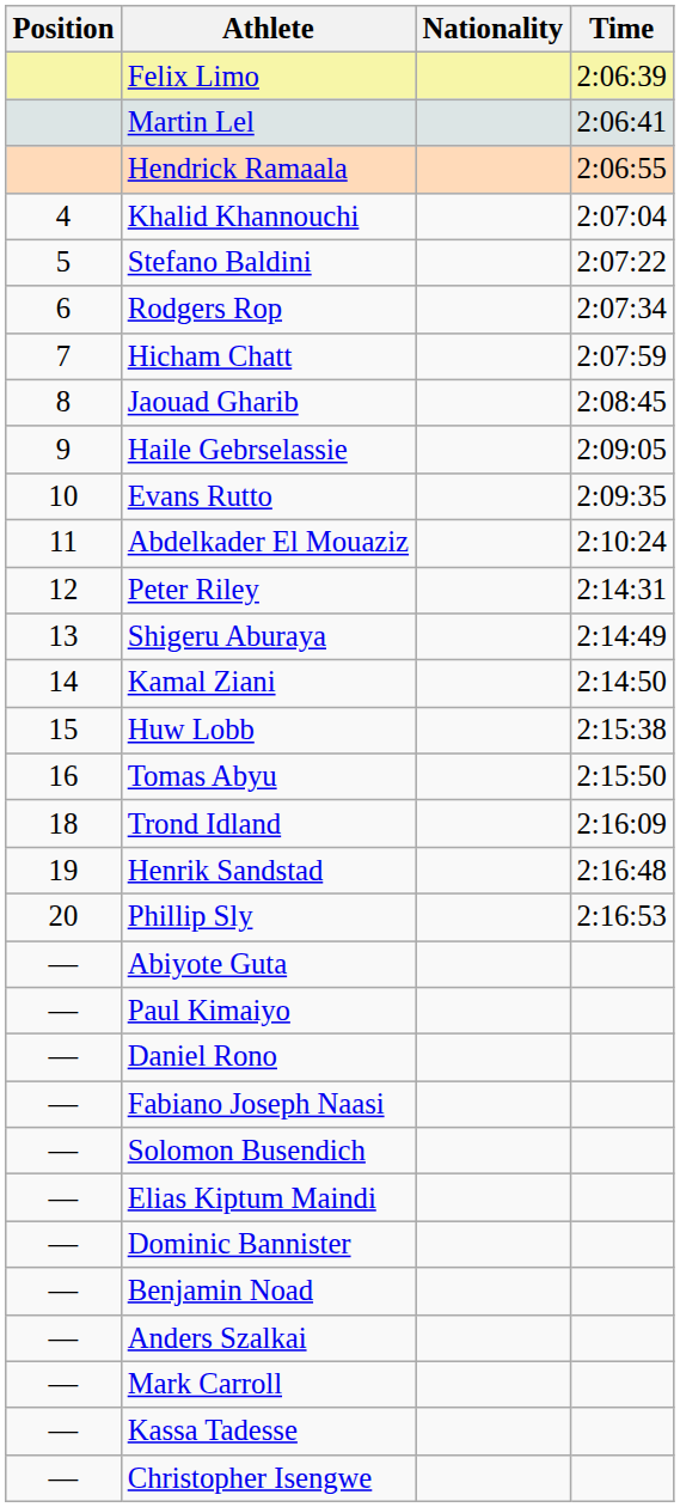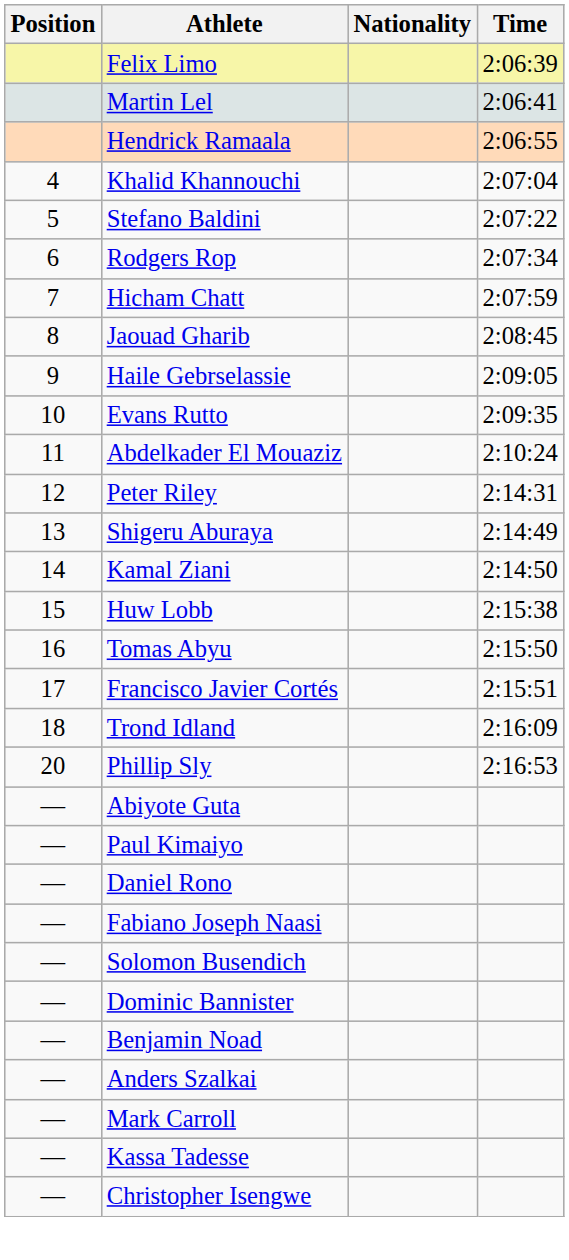 <table class="wikitable sortable">
 <tr>
 <th>Position</th>
 <th>Athlete</th>
 <th>Nationality</th>
 <th>Time</th>
 </tr>
 <tr bgcolor=#F7F6A8>
 <td align=center></td>
 <td><a href='#'>Felix Limo</a></td>
 <td></td>
 <td>2:06:39</td>
 </tr>
 <tr bgcolor=#DCE5E5>
 <td align=center></td>
 <td><a href='#'>Martin Lel</a></td>
 <td></td>
 <td>2:06:41</td>
 </tr>
 <tr bgcolor=#FFDAB9>
 <td align=center></td>
 <td><a href='#'>Hendrick Ramaala</a></td>
 <td></td>
 <td>2:06:55</td>
 </tr>
 <tr>
 <td align=center>4</td>
 <td><a href='#'>Khalid Khannouchi</a></td>
 <td></td>
 <td>2:07:04</td>
 </tr>
 <tr>
 <td align=center>5</td>
 <td><a href='#'>Stefano Baldini</a></td>
 <td></td>
 <td>2:07:22</td>
 </tr>
 <tr>
 <td align=center>6</td>
 <td><a href='#'>Rodgers Rop</a></td>
 <td></td>
 <td>2:07:34</td>
 </tr>
 <tr>
 <td align=center>7</td>
 <td><a href='#'>Hicham Chatt</a></td>
 <td></td>
 <td>2:07:59</td>
 </tr>
 <tr>
 <td align=center>8</td>
 <td><a href='#'>Jaouad Gharib</a></td>
 <td></td>
 <td>2:08:45</td>
 </tr>
 <tr>
 <td align=center>9</td>
 <td><a href='#'>Haile Gebrselassie</a></td>
 <td></td>
 <td>2:09:05</td>
 </tr>
 <tr>
 <td align=center>10</td>
 <td><a href='#'>Evans Rutto</a></td>
 <td></td>
 <td>2:09:35</td>
 </tr>
 <tr>
 <td align=center>11</td>
 <td><a href='#'>Abdelkader El Mouaziz</a></td>
 <td></td>
 <td>2:10:24</td>
 </tr>
 <tr>
 <td align=center>12</td>
 <td><a href='#'>Peter Riley</a></td>
 <td></td>
 <td>2:14:31</td>
 </tr>
 <tr>
 <td align=center>13</td>
 <td><a href='#'>Shigeru Aburaya</a></td>
 <td></td>
 <td>2:14:49</td>
 </tr>
 <tr>
 <td align=center>14</td>
 <td><a href='#'>Kamal Ziani</a></td>
 <td></td>
 <td>2:14:50</td>
 </tr>
 <tr>
 <td align=center>15</td>
 <td><a href='#'>Huw Lobb</a></td>
 <td></td>
 <td>2:15:38</td>
 </tr>
 <tr>
 <td align=center>16</td>
 <td><a href='#'>Tomas Abyu</a></td>
 <td></td>
 <td>2:15:50</td>
 </tr>
 <tr>
+<td align=center>17</td>
+<td><a href='#'>Francisco Javier Cortés</a></td>
+<td></td>
+<td>2:15:51</td>
+</tr>
+<tr>
 <td align=center>18</td>
 <td><a href='#'>Trond Idland</a></td>
 <td></td>
 <td>2:16:09</td>
-</tr>
-<tr>
-<td align=center>19</td>
-<td><a href='#'>Henrik Sandstad</a></td>
-<td></td>
-<td>2:16:48</td>
 </tr>
 <tr>
 <td align=center>20</td>
 <td><a href='#'>Phillip Sly</a></td>
 <td></td>
 <td>2:16:53</td>
 </tr>
 <tr>
 <td align=center>—</td>
 <td><a href='#'>Abiyote Guta</a></td>
 <td></td>
 <td></td>
 </tr>
 <tr>
 <td align=center>—</td>
 <td><a href='#'>Paul Kimaiyo</a></td>
 <td></td>
 <td></td>
 </tr>
 <tr>
 <td align=center>—</td>
 <td><a href='#'>Daniel Rono</a></td>
 <td></td>
 <td></td>
 </tr>
 <tr>
 <td align=center>—</td>
 <td><a href='#'>Fabiano Joseph Naasi</a></td>
 <td></td>
 <td></td>
 </tr>
 <tr>
 <td align=center>—</td>
 <td><a href='#'>Solomon Busendich</a></td>
-<td></td>
-<td></td>
-</tr>
-<tr>
-<td align=center>—</td>
-<td><a href='#'>Elias Kiptum Maindi</a></td>
 <td></td>
 <td></td>
 </tr>
 <tr>
 <td align=center>—</td>
 <td><a href='#'>Dominic Bannister</a></td>
 <td></td>
 <td></td>
 </tr>
 <tr>
 <td align=center>—</td>
 <td><a href='#'>Benjamin Noad</a></td>
 <td></td>
 <td></td>
 </tr>
 <tr>
 <td align=center>—</td>
 <td><a href='#'>Anders Szalkai</a></td>
 <td></td>
 <td></td>
 </tr>
 <tr>
 <td align=center>—</td>
 <td><a href='#'>Mark Carroll</a></td>
 <td></td>
 <td></td>
 </tr>
 <tr>
 <td align=center>—</td>
 <td><a href='#'>Kassa Tadesse</a></td>
 <td></td>
 <td></td>
 </tr>
 <tr>
 <td align=center>—</td>
 <td><a href='#'>Christopher Isengwe</a></td>
 <td></td>
 <td></td>
 </tr>
 </table>
